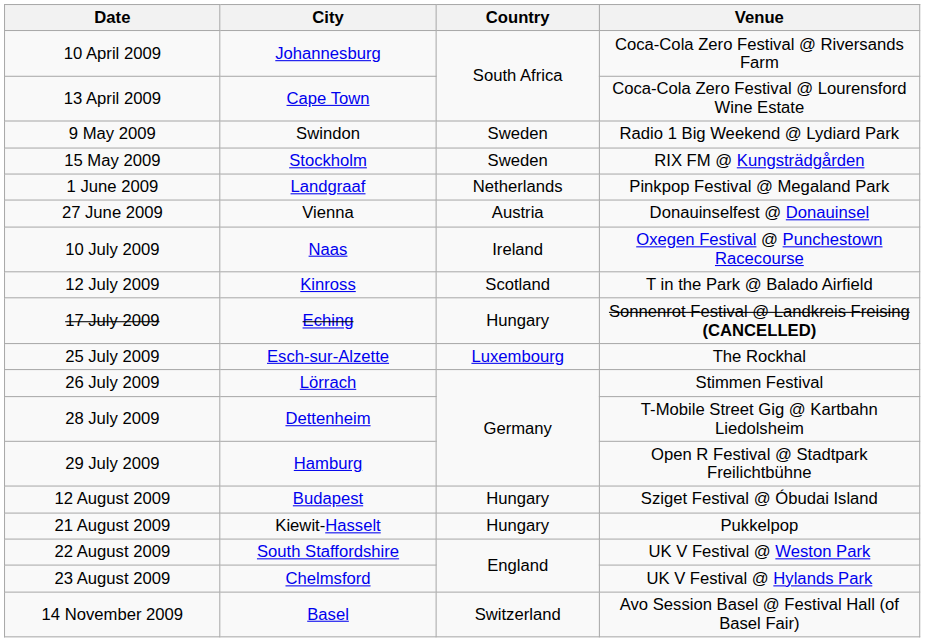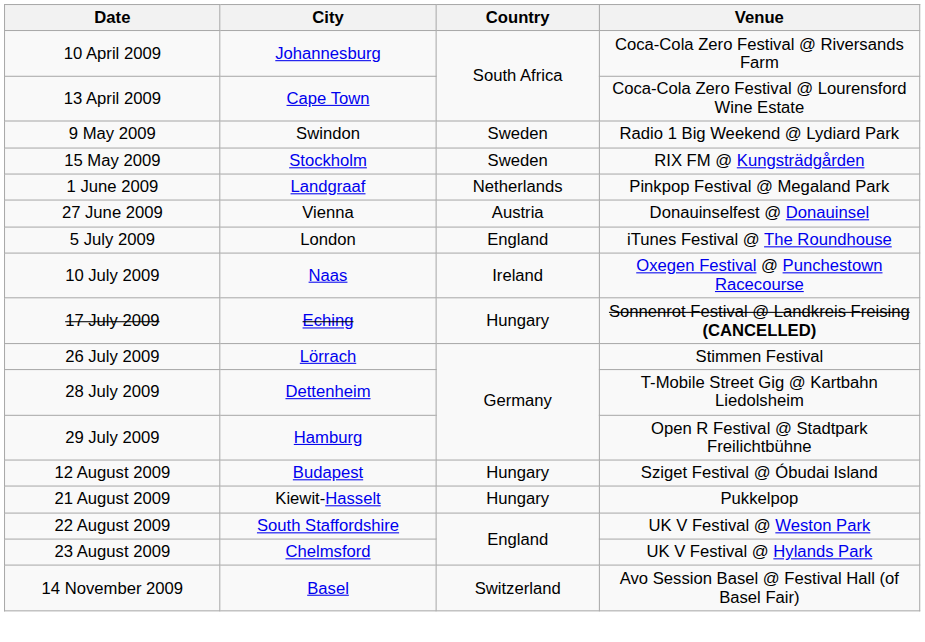 <table class="wikitable" style="text-align:center;">
 <tr>
 <th style="width:200px;">Date</th>
 <th style="width:200px;">City</th>
 <th style="width:150px;">Country</th>
 <th style="width:300px;">Venue</th>
 </tr>
 <tr>
 <td>10 April 2009</td>
 <td><a href='#'>Johannesburg</a></td>
 <td rowspan="2">South Africa</td>
 <td>Coca-Cola Zero Festival @ Riversands Farm</td>
 </tr>
 <tr>
 <td>13 April 2009</td>
 <td><a href='#'>Cape Town</a></td>
 <td>Coca-Cola Zero Festival @ Lourensford Wine Estate</td>
 </tr>
 <tr>
 <td>9 May 2009</td>
 <td>Swindon</td>
 <td>Sweden</td>
 <td>Radio 1 Big Weekend @ Lydiard Park</td>
 </tr>
 <tr>
 <td>15 May 2009</td>
 <td><a href='#'>Stockholm</a></td>
 <td>Sweden</td>
 <td>RIX FM @ <a href='#'>Kungsträdgården</a></td>
 </tr>
 <tr>
 <td>1 June 2009</td>
 <td><a href='#'>Landgraaf</a></td>
 <td>Netherlands</td>
 <td>Pinkpop Festival @ Megaland Park</td>
 </tr>
 <tr>
 <td>27 June 2009</td>
 <td>Vienna</td>
 <td>Austria</td>
 <td>Donauinselfest @ <a href='#'>Donauinsel</a></td>
 </tr>
 <tr>
+<td>5 July 2009</td>
+<td>London</td>
+<td>England</td>
+<td>iTunes Festival @ <a href='#'>The Roundhouse</a></td>
+</tr>
+<tr>
 <td>10 July 2009</td>
 <td><a href='#'>Naas</a></td>
 <td>Ireland</td>
 <td><a href='#'>Oxegen Festival</a> @ <a href='#'>Punchestown Racecourse</a></td>
 </tr>
 <tr>
-<td>12 July 2009</td>
-<td><a href='#'>Kinross</a></td>
-<td>Scotland</td>
-<td>T in the Park @ Balado Airfield</td>
-</tr>
-<tr>
 <td><s>17 July 2009</s></td>
 <td><s><a href='#'>Eching</a></s></td>
 <td>Hungary</td>
 <td><s>Sonnenrot Festival @ Landkreis Freising</s> <strong><span>(CANCELLED)</span></strong></td>
-</tr>
-<tr>
-<td>25 July 2009</td>
-<td><a href='#'>Esch-sur-Alzette</a></td>
-<td><a href='#'>Luxembourg</a></td>
-<td>The Rockhal</td>
 </tr>
 <tr>
 <td>26 July 2009</td>
 <td><a href='#'>Lörrach</a></td>
 <td rowspan="3">Germany</td>
 <td>Stimmen Festival</td>
 </tr>
 <tr>
 <td>28 July 2009</td>
 <td><a href='#'>Dettenheim</a></td>
 <td>T-Mobile Street Gig @ Kartbahn Liedolsheim</td>
 </tr>
 <tr>
 <td>29 July 2009</td>
 <td><a href='#'>Hamburg</a></td>
 <td>Open R Festival @ Stadtpark Freilichtbühne</td>
 </tr>
 <tr>
 <td>12 August 2009</td>
 <td><a href='#'>Budapest</a></td>
 <td>Hungary</td>
 <td>Sziget Festival @ Óbudai Island</td>
 </tr>
 <tr>
 <td>21 August 2009</td>
 <td>Kiewit-<a href='#'>Hasselt</a></td>
 <td>Hungary</td>
 <td>Pukkelpop</td>
 </tr>
 <tr>
 <td>22 August 2009</td>
 <td><a href='#'>South Staffordshire</a></td>
 <td rowspan="2">England</td>
 <td>UK V Festival @ <a href='#'>Weston Park</a></td>
 </tr>
 <tr>
 <td>23 August 2009</td>
 <td><a href='#'>Chelmsford</a></td>
 <td>UK V Festival @ <a href='#'>Hylands Park</a></td>
 </tr>
 <tr>
 <td>14 November 2009</td>
 <td><a href='#'>Basel</a></td>
 <td>Switzerland</td>
 <td>Avo Session Basel @ Festival Hall (of Basel Fair)</td>
 </tr>
 </table>
